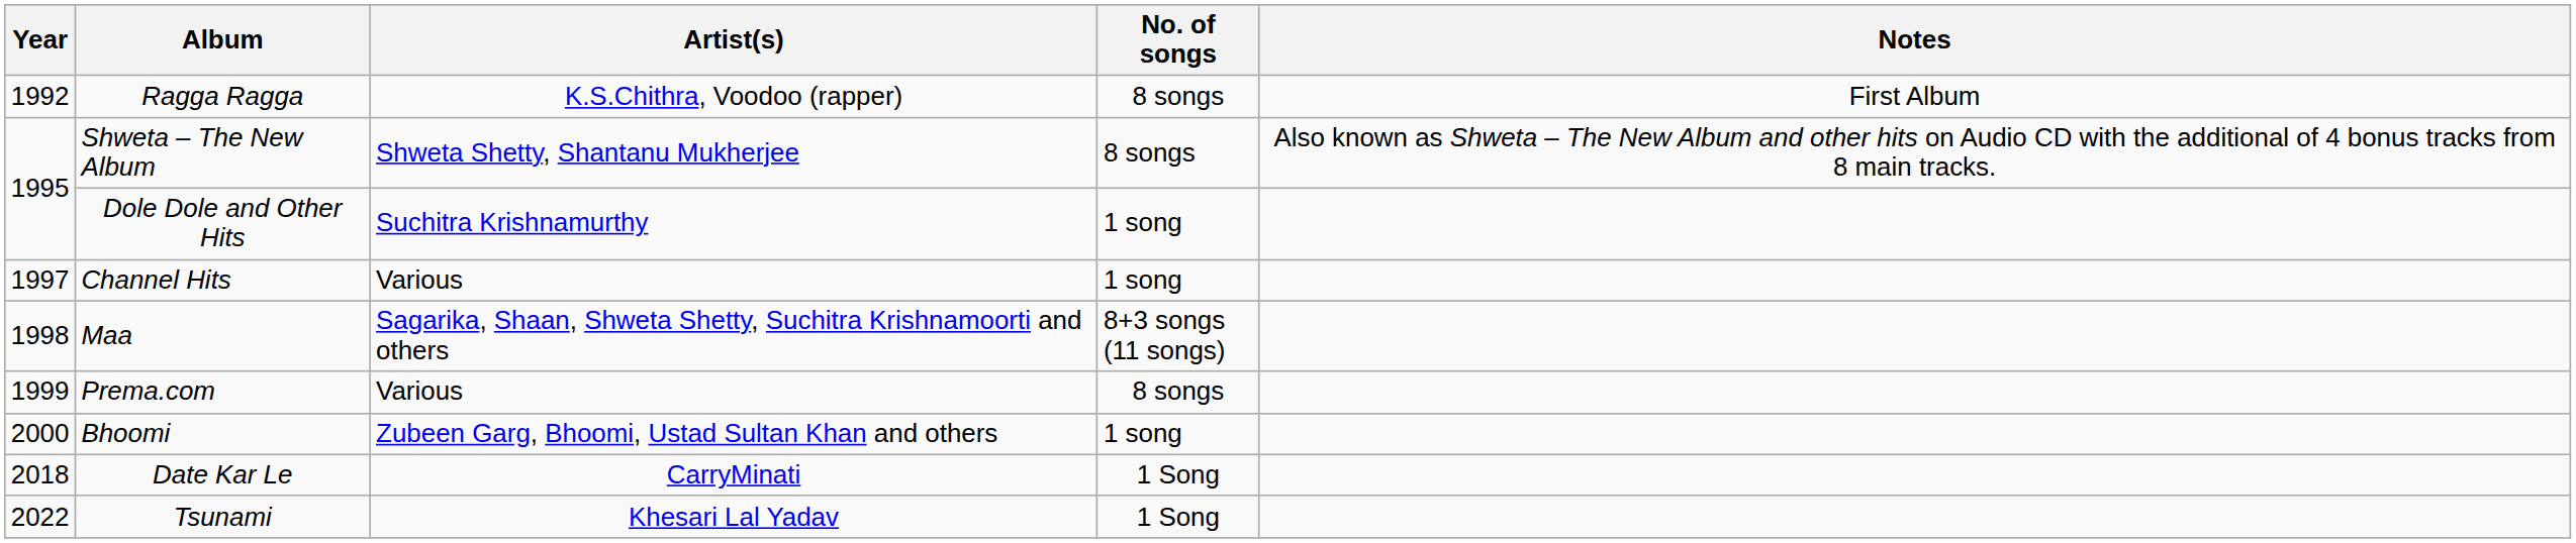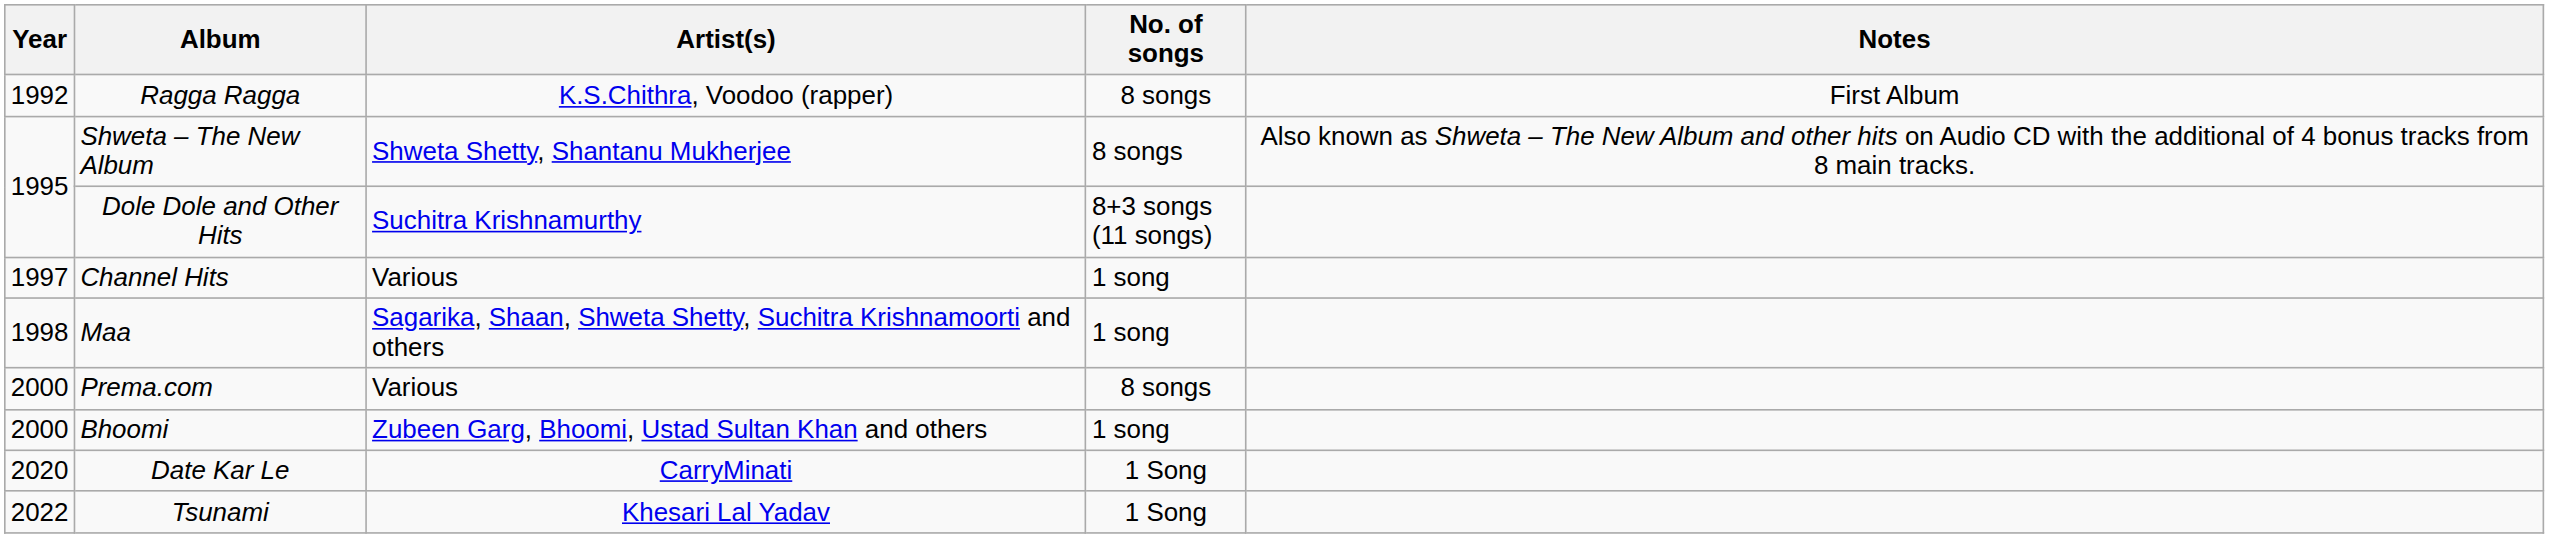 <table class="wikitable" style="text-align:center;">
 <tr>
 <th>Year</th>
 <th>Album</th>
 <th>Artist(s)</th>
 <th>No. of songs</th>
 <th>Notes</th>
 </tr>
 <tr>
 <td>1992</td>
 <td><em>Ragga Ragga</em></td>
 <td><a href='#'>K.S.Chithra</a>, Voodoo (rapper)</td>
 <td>8 songs</td>
 <td>First Album</td>
 </tr>
 <tr>
 <td rowspan="2">1995</td>
 <td style="text-align:left;"><em>Shweta – The New Album</em></td>
 <td style="text-align:left;"><a href='#'>Shweta Shetty</a>, <a href='#'>Shantanu Mukherjee</a></td>
 <td style="text-align:left;">8 songs</td>
 <td>Also known as <em>Shweta – The New Album and other hits</em> on Audio CD with the additional of 4 bonus tracks from 8 main tracks.</td>
 </tr>
 <tr>
 <td><em>Dole Dole and Other Hits</em></td>
 <td style="text-align:left;"><a href='#'>Suchitra Krishnamurthy</a></td>
-<td style="text-align:left;">1 song</td>
+<td style="text-align:left;">8+3 songs <br> (11 songs)</td>
 <td></td>
 </tr>
 <tr>
 <td>1997</td>
 <td style="text-align:left;"><em>Channel Hits</em></td>
 <td style="text-align:left;">Various</td>
 <td style="text-align:left;">1 song</td>
 <td></td>
 </tr>
 <tr>
 <td>1998</td>
 <td style="text-align:left;"><em>Maa</em></td>
 <td style="text-align:left;"><a href='#'>Sagarika</a>, <a href='#'>Shaan</a>, <a href='#'>Shweta Shetty</a>, <a href='#'>Suchitra Krishnamoorti</a> and others <br> </td>
-<td style="text-align:left;">8+3 songs <br> (11 songs)</td>
+<td style="text-align:left;">1 song</td>
 <td></td>
 </tr>
 <tr>
-<td>1999</td>
+<td>2000</td>
 <td style="text-align:left;"><em>Prema.com</em></td>
 <td style="text-align:left;">Various</td>
 <td>8 songs</td>
 <td></td>
 </tr>
 <tr>
 <td>2000</td>
 <td style="text-align:left;"><em>Bhoomi</em></td>
 <td style="text-align:left;"><a href='#'>Zubeen Garg</a>, <a href='#'>Bhoomi</a>, <a href='#'>Ustad Sultan Khan</a> and others</td>
 <td style="text-align:left;">1 song</td>
 <td></td>
 </tr>
 <tr>
-<td>2018</td>
+<td>2020</td>
 <td><em>Date Kar Le</em></td>
 <td><a href='#'>CarryMinati</a></td>
 <td>1 Song</td>
 <td></td>
 </tr>
 <tr>
 <td>2022</td>
 <td><em>Tsunami</em></td>
 <td><a href='#'>Khesari Lal Yadav</a></td>
 <td>1 Song</td>
 <td></td>
 </tr>
 </table>
